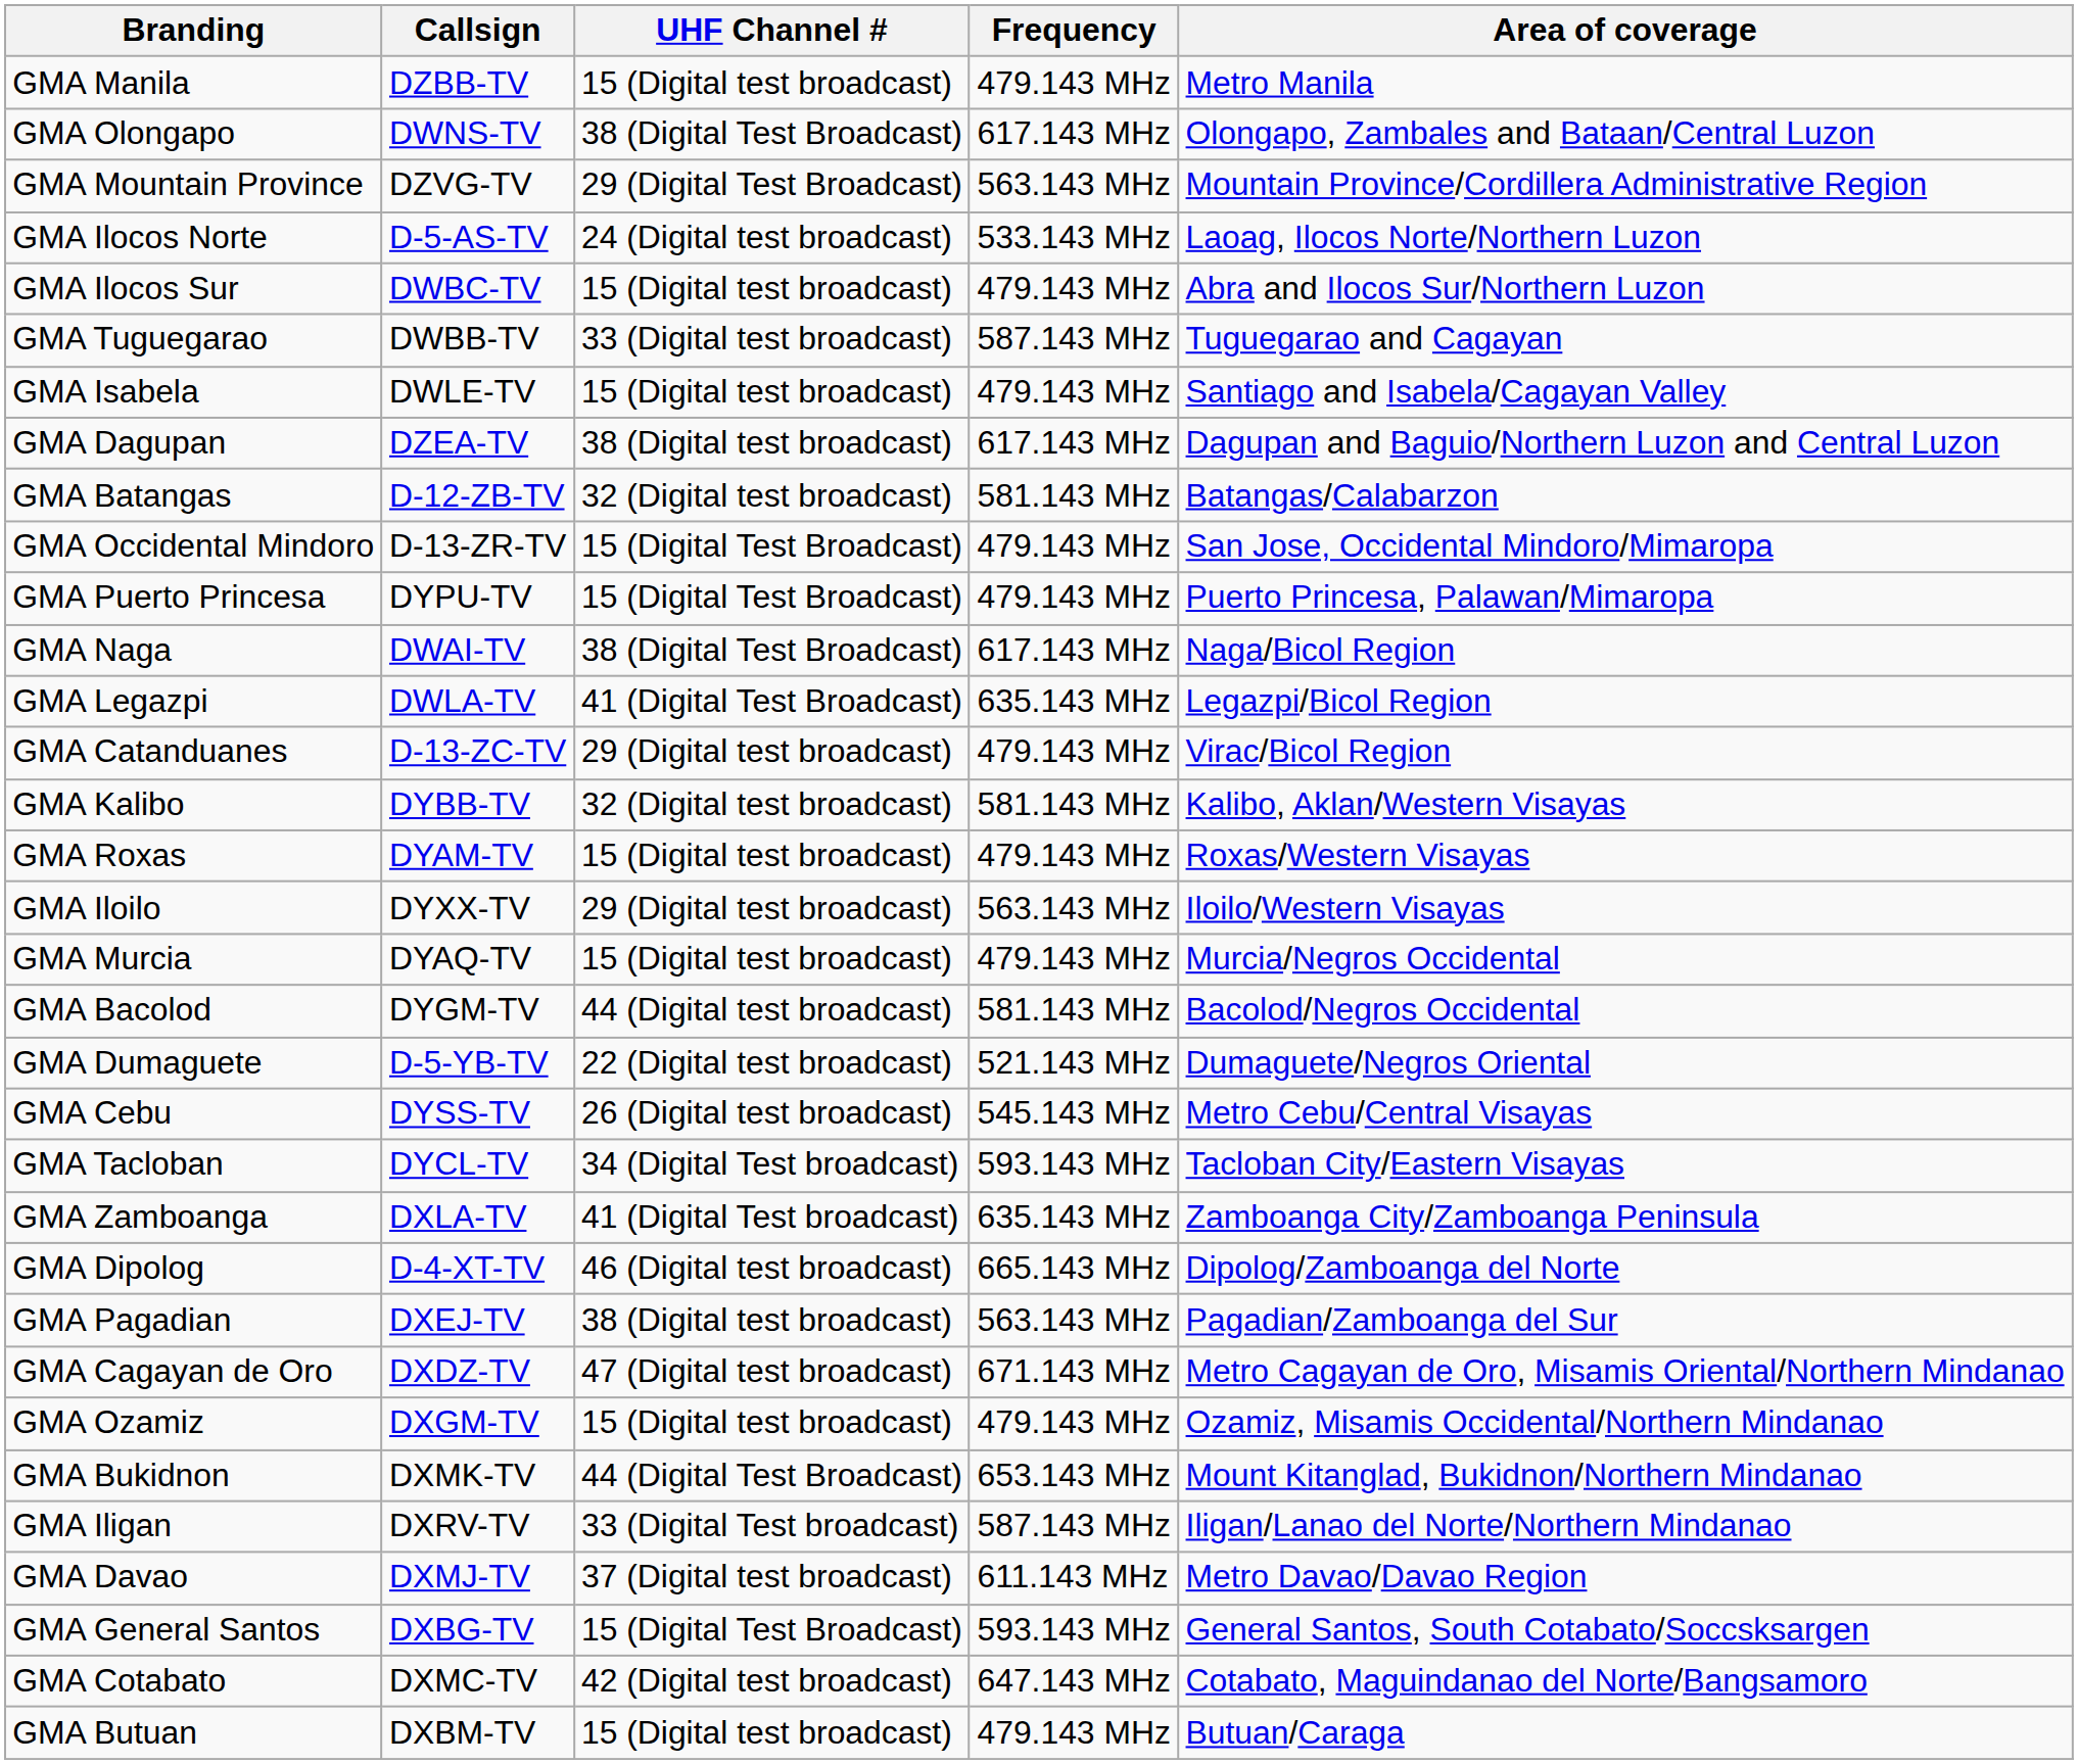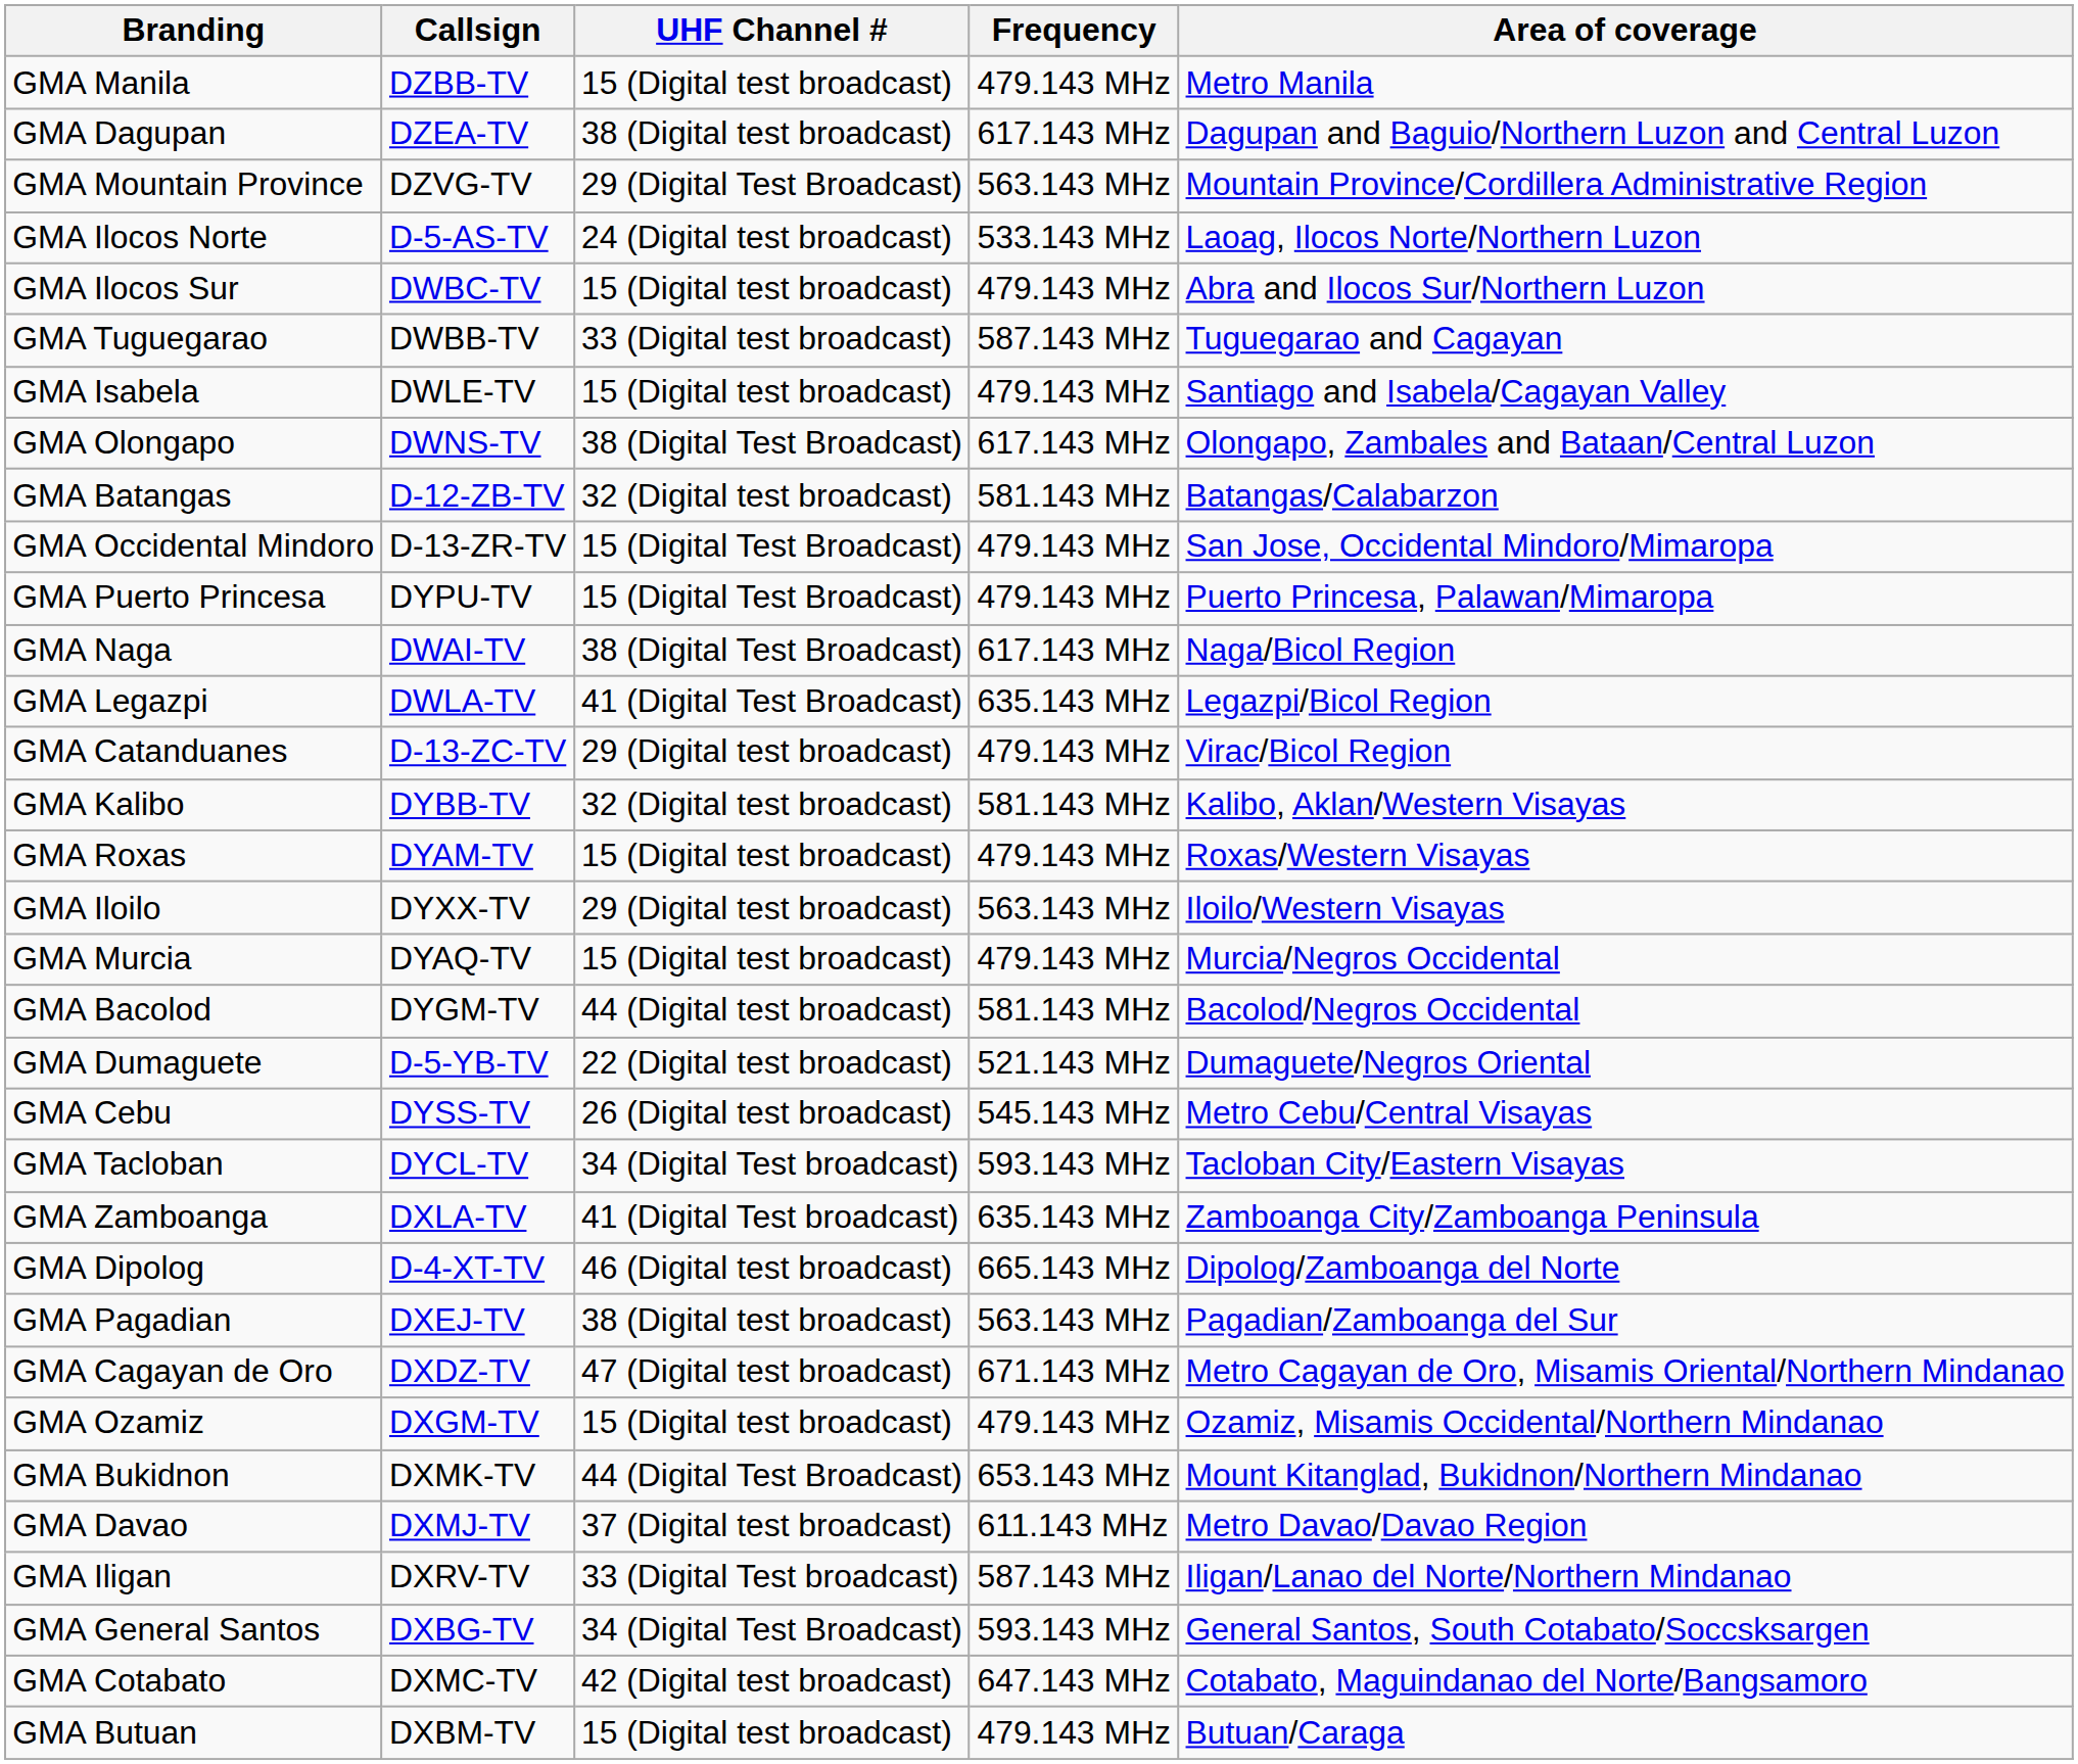 <table class="wikitable sortable">
 <tr>
 <th>Branding</th>
 <th>Callsign</th>
 <th><a href='#'>UHF</a> Channel #</th>
 <th>Frequency</th>
 <th class="unsortable">Area of coverage</th>
 </tr>
 <tr>
 <td>GMA Manila</td>
 <td><a href='#'>DZBB-TV</a></td>
 <td>15 (Digital test broadcast)</td>
 <td>479.143 MHz</td>
 <td><a href='#'>Metro Manila</a></td>
 </tr>
 <tr>
-<td>GMA Olongapo</td>
-<td><a href='#'>DWNS-TV</a></td>
-<td>38 (Digital Test Broadcast)</td>
+<td>GMA Dagupan</td>
+<td><a href='#'>DZEA-TV</a></td>
+<td>38 (Digital test broadcast)</td>
 <td>617.143 MHz</td>
-<td><a href='#'>Olongapo</a>, <a href='#'>Zambales</a> and <a href='#'>Bataan</a>/<a href='#'>Central Luzon</a></td>
+<td><a href='#'>Dagupan</a> and <a href='#'>Baguio</a>/<a href='#'>Northern Luzon</a> and <a href='#'>Central Luzon</a></td>
 </tr>
 <tr>
 <td>GMA Mountain Province</td>
 <td>DZVG-TV</td>
 <td>29 (Digital Test Broadcast)</td>
 <td>563.143 MHz</td>
 <td><a href='#'>Mountain Province</a>/<a href='#'>Cordillera Administrative Region</a></td>
 </tr>
 <tr>
 <td>GMA Ilocos Norte</td>
 <td><a href='#'>D-5-AS-TV</a></td>
 <td>24 (Digital test broadcast)</td>
 <td>533.143 MHz</td>
 <td><a href='#'>Laoag</a>, <a href='#'>Ilocos Norte</a>/<a href='#'>Northern Luzon</a></td>
 </tr>
 <tr>
 <td>GMA Ilocos Sur</td>
 <td><a href='#'>DWBC-TV</a></td>
 <td>15 (Digital test broadcast)</td>
 <td>479.143 MHz</td>
 <td><a href='#'>Abra</a> and <a href='#'>Ilocos Sur</a>/<a href='#'>Northern Luzon</a></td>
 </tr>
 <tr>
 <td>GMA Tuguegarao</td>
 <td>DWBB-TV</td>
 <td>33 (Digital test broadcast)</td>
 <td>587.143 MHz</td>
 <td><a href='#'>Tuguegarao</a> and <a href='#'>Cagayan</a></td>
 </tr>
 <tr>
 <td>GMA Isabela</td>
 <td>DWLE-TV</td>
 <td>15 (Digital test broadcast)</td>
 <td>479.143 MHz</td>
 <td><a href='#'>Santiago</a> and <a href='#'>Isabela</a>/<a href='#'>Cagayan Valley</a></td>
 </tr>
 <tr>
-<td>GMA Dagupan</td>
-<td><a href='#'>DZEA-TV</a></td>
-<td>38 (Digital test broadcast)</td>
+<td>GMA Olongapo</td>
+<td><a href='#'>DWNS-TV</a></td>
+<td>38 (Digital Test Broadcast)</td>
 <td>617.143 MHz</td>
-<td><a href='#'>Dagupan</a> and <a href='#'>Baguio</a>/<a href='#'>Northern Luzon</a> and <a href='#'>Central Luzon</a></td>
+<td><a href='#'>Olongapo</a>, <a href='#'>Zambales</a> and <a href='#'>Bataan</a>/<a href='#'>Central Luzon</a></td>
 </tr>
 <tr>
 <td>GMA Batangas</td>
 <td><a href='#'>D-12-ZB-TV</a></td>
 <td>32 (Digital test broadcast)</td>
 <td>581.143 MHz</td>
 <td><a href='#'>Batangas</a>/<a href='#'>Calabarzon</a></td>
 </tr>
 <tr>
 <td>GMA Occidental Mindoro</td>
 <td>D-13-ZR-TV</td>
 <td>15 (Digital Test Broadcast)</td>
 <td>479.143 MHz</td>
 <td><a href='#'>San Jose, Occidental Mindoro</a>/<a href='#'>Mimaropa</a></td>
 </tr>
 <tr>
 <td>GMA Puerto Princesa</td>
 <td>DYPU-TV</td>
 <td>15 (Digital Test Broadcast)</td>
 <td>479.143 MHz</td>
 <td><a href='#'>Puerto Princesa</a>, <a href='#'>Palawan</a>/<a href='#'>Mimaropa</a></td>
 </tr>
 <tr>
 <td>GMA Naga</td>
 <td><a href='#'>DWAI-TV</a></td>
 <td>38 (Digital Test Broadcast)</td>
 <td>617.143 MHz</td>
 <td><a href='#'>Naga</a>/<a href='#'>Bicol Region</a></td>
 </tr>
 <tr>
 <td>GMA Legazpi</td>
 <td><a href='#'>DWLA-TV</a></td>
 <td>41 (Digital Test Broadcast)</td>
 <td>635.143 MHz</td>
 <td><a href='#'>Legazpi</a>/<a href='#'>Bicol Region</a></td>
 </tr>
 <tr>
 <td>GMA Catanduanes</td>
 <td><a href='#'>D-13-ZC-TV</a></td>
 <td>29 (Digital test broadcast)</td>
 <td>479.143 MHz</td>
 <td><a href='#'>Virac</a>/<a href='#'>Bicol Region</a></td>
 </tr>
 <tr>
 <td>GMA Kalibo</td>
 <td><a href='#'>DYBB-TV</a></td>
 <td>32 (Digital test broadcast)</td>
 <td>581.143 MHz</td>
 <td><a href='#'>Kalibo</a>, <a href='#'>Aklan</a>/<a href='#'>Western Visayas</a></td>
 </tr>
 <tr>
 <td>GMA Roxas</td>
 <td><a href='#'>DYAM-TV</a></td>
 <td>15 (Digital test broadcast)</td>
 <td>479.143 MHz</td>
 <td><a href='#'>Roxas</a>/<a href='#'>Western Visayas</a></td>
 </tr>
 <tr>
 <td>GMA Iloilo</td>
 <td>DYXX-TV</td>
 <td>29 (Digital test broadcast)</td>
 <td>563.143 MHz</td>
 <td><a href='#'>Iloilo</a>/<a href='#'>Western Visayas</a></td>
 </tr>
 <tr>
 <td>GMA Murcia</td>
 <td>DYAQ-TV</td>
 <td>15 (Digital test broadcast)</td>
 <td>479.143 MHz</td>
 <td><a href='#'>Murcia</a>/<a href='#'>Negros Occidental</a></td>
 </tr>
 <tr>
 <td>GMA Bacolod</td>
 <td>DYGM-TV</td>
 <td>44 (Digital test broadcast)</td>
 <td>581.143 MHz</td>
 <td><a href='#'>Bacolod</a>/<a href='#'>Negros Occidental</a></td>
 </tr>
 <tr>
 <td>GMA Dumaguete</td>
 <td><a href='#'>D-5-YB-TV</a></td>
 <td>22 (Digital test broadcast)</td>
 <td>521.143 MHz</td>
 <td><a href='#'>Dumaguete</a>/<a href='#'>Negros Oriental</a></td>
 </tr>
 <tr>
 <td>GMA Cebu</td>
 <td><a href='#'>DYSS-TV</a></td>
 <td>26 (Digital test broadcast)</td>
 <td>545.143 MHz</td>
 <td><a href='#'>Metro Cebu</a>/<a href='#'>Central Visayas</a></td>
 </tr>
 <tr>
 <td>GMA Tacloban</td>
 <td><a href='#'>DYCL-TV</a></td>
 <td>34 (Digital Test broadcast)</td>
 <td>593.143 MHz</td>
 <td><a href='#'>Tacloban City</a>/<a href='#'>Eastern Visayas</a></td>
 </tr>
 <tr>
 <td>GMA Zamboanga</td>
 <td><a href='#'>DXLA-TV</a></td>
 <td>41 (Digital Test broadcast)</td>
 <td>635.143 MHz</td>
 <td><a href='#'>Zamboanga City</a>/<a href='#'>Zamboanga Peninsula</a></td>
 </tr>
 <tr>
 <td>GMA Dipolog</td>
 <td><a href='#'>D-4-XT-TV</a></td>
 <td>46 (Digital test broadcast)</td>
 <td>665.143 MHz</td>
 <td><a href='#'>Dipolog</a>/<a href='#'>Zamboanga del Norte</a></td>
 </tr>
 <tr>
 <td>GMA Pagadian</td>
 <td><a href='#'>DXEJ-TV</a></td>
 <td>38 (Digital test broadcast)</td>
 <td>563.143 MHz</td>
 <td><a href='#'>Pagadian</a>/<a href='#'>Zamboanga del Sur</a></td>
 </tr>
 <tr>
 <td>GMA Cagayan de Oro</td>
 <td><a href='#'>DXDZ-TV</a></td>
 <td>47 (Digital test broadcast)</td>
 <td>671.143 MHz</td>
 <td><a href='#'>Metro Cagayan de Oro</a>, <a href='#'>Misamis Oriental</a>/<a href='#'>Northern Mindanao</a></td>
 </tr>
 <tr>
 <td>GMA Ozamiz</td>
 <td><a href='#'>DXGM-TV</a></td>
 <td>15 (Digital test broadcast)</td>
 <td>479.143 MHz</td>
 <td><a href='#'>Ozamiz</a>, <a href='#'>Misamis Occidental</a>/<a href='#'>Northern Mindanao</a></td>
 </tr>
 <tr>
 <td>GMA Bukidnon</td>
 <td>DXMK-TV</td>
 <td>44 (Digital Test Broadcast)</td>
 <td>653.143 MHz</td>
 <td><a href='#'>Mount Kitanglad</a>, <a href='#'>Bukidnon</a>/<a href='#'>Northern Mindanao</a></td>
 </tr>
 <tr>
+<td>GMA Davao</td>
+<td><a href='#'>DXMJ-TV</a></td>
+<td>37 (Digital test broadcast)</td>
+<td>611.143 MHz</td>
+<td><a href='#'>Metro Davao</a>/<a href='#'>Davao Region</a></td>
+</tr>
+<tr>
 <td>GMA Iligan</td>
 <td>DXRV-TV</td>
 <td>33 (Digital Test broadcast)</td>
 <td>587.143 MHz</td>
 <td><a href='#'>Iligan</a>/<a href='#'>Lanao del Norte</a>/<a href='#'>Northern Mindanao</a></td>
 </tr>
 <tr>
-<td>GMA Davao</td>
-<td><a href='#'>DXMJ-TV</a></td>
-<td>37 (Digital test broadcast)</td>
-<td>611.143 MHz</td>
-<td><a href='#'>Metro Davao</a>/<a href='#'>Davao Region</a></td>
-</tr>
-<tr>
 <td>GMA General Santos</td>
 <td><a href='#'>DXBG-TV</a></td>
-<td>15 (Digital Test Broadcast)</td>
+<td>34 (Digital Test Broadcast)</td>
 <td>593.143 MHz</td>
 <td><a href='#'>General Santos</a>, <a href='#'>South Cotabato</a>/<a href='#'>Soccsksargen</a></td>
 </tr>
 <tr>
 <td>GMA Cotabato</td>
 <td>DXMC-TV</td>
 <td>42 (Digital test broadcast)</td>
 <td>647.143 MHz</td>
 <td><a href='#'>Cotabato</a>, <a href='#'>Maguindanao del Norte</a>/<a href='#'>Bangsamoro</a></td>
 </tr>
 <tr>
 <td>GMA Butuan</td>
 <td>DXBM-TV</td>
 <td>15 (Digital test broadcast)</td>
 <td>479.143 MHz</td>
 <td><a href='#'>Butuan</a>/<a href='#'>Caraga</a></td>
 </tr>
 <tr>
 </tr>
 </table>
